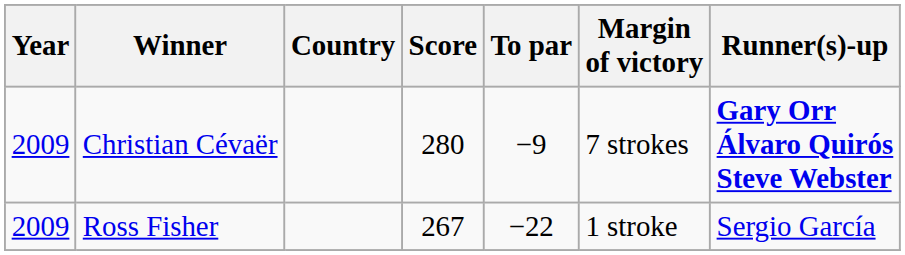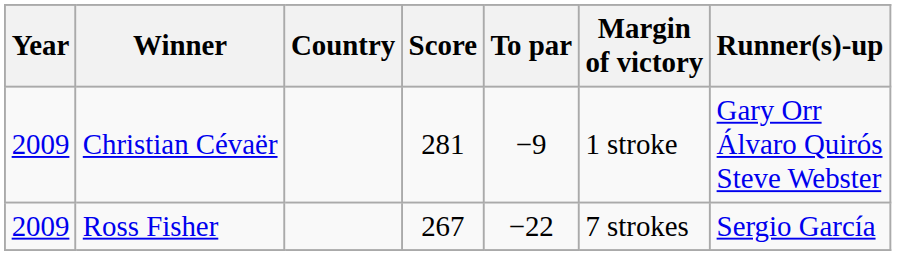 <table class="wikitable" style="font-size:95%">
 <tr>
 <th>Year</th>
 <th>Winner</th>
 <th>Country</th>
 <th>Score</th>
 <th>To par</th>
 <th>Margin<br>of victory</th>
 <th>Runner(s)-up</th>
 </tr>
 <tr>
 <td><a href='#'>2009</a></td>
 <td><a href='#'>Christian Cévaër</a></td>
 <td></td>
-<td align=center>280</td>
+<td align=center>281</td>
 <td align=center>−9</td>
-<td>7 strokes</td>
-<td><strong> <a href='#'>Gary Orr</a><br> <a href='#'>Álvaro Quirós</a><br> <a href='#'>Steve Webster</a></strong></td>
+<td>1 stroke</td>
+<td> <a href='#'>Gary Orr</a><br> <a href='#'>Álvaro Quirós</a><br> <a href='#'>Steve Webster</a></td>
 </tr>
 <tr>
 <td><a href='#'>2009</a></td>
 <td><a href='#'>Ross Fisher</a></td>
 <td></td>
 <td align=center>267</td>
 <td align=center>−22</td>
-<td>1 stroke</td>
+<td>7 strokes</td>
 <td> <a href='#'>Sergio García</a></td>
 </tr>
 </table>
